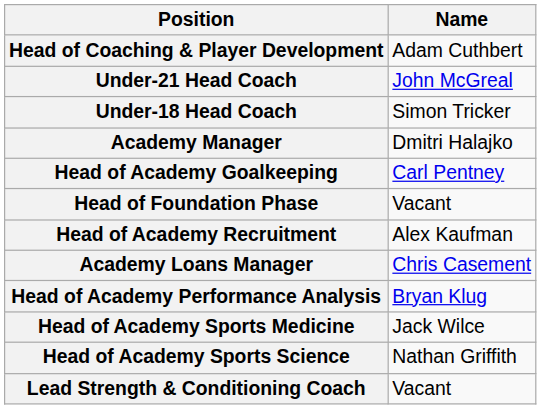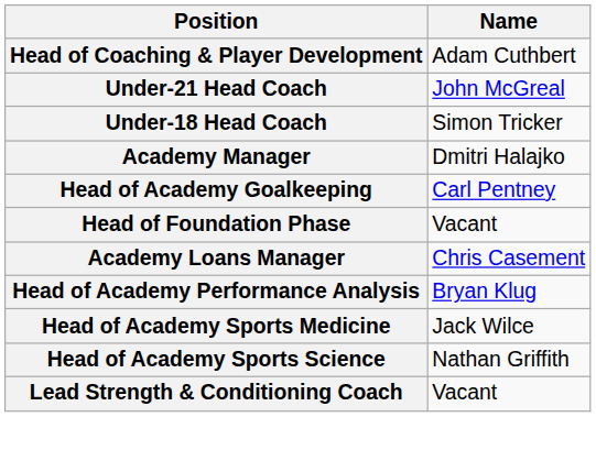 <table class="plainrowheaders wikitable">
 <tr>
 <th>Position</th>
 <th>Name</th>
 </tr>
 <tr>
 <th scope=row>Head of Coaching & Player Development</th>
 <td> Adam Cuthbert</td>
 </tr>
 <tr>
 <th scope=row>Under-21 Head Coach</th>
 <td> <a href='#'>John McGreal</a></td>
 </tr>
 <tr>
 <th scope=row>Under-18 Head Coach</th>
 <td> Simon Tricker</td>
 </tr>
 <tr>
 <th scope=row>Academy Manager</th>
 <td> Dmitri Halajko</td>
 </tr>
 <tr>
 <th scope=row>Head of Academy Goalkeeping</th>
 <td> <a href='#'>Carl Pentney</a></td>
 </tr>
 <tr>
 <th scope=row>Head of Foundation Phase</th>
 <td> Vacant</td>
 </tr>
 <tr>
-<th scope=row>Head of Academy Recruitment</th>
-<td> Alex Kaufman</td>
-</tr>
-<tr>
 <th scope=row>Academy Loans Manager</th>
 <td> <a href='#'>Chris Casement</a></td>
 </tr>
 <tr>
 <th scope=row>Head of Academy Performance Analysis</th>
 <td> <a href='#'>Bryan Klug</a></td>
 </tr>
 <tr>
 <th scope=row>Head of Academy Sports Medicine</th>
 <td> Jack Wilce</td>
 </tr>
 <tr>
 <th scope=row>Head of Academy Sports Science</th>
 <td> Nathan Griffith</td>
 </tr>
 <tr>
 <th scope=row>Lead Strength & Conditioning Coach</th>
 <td> Vacant</td>
 </tr>
 </table>
